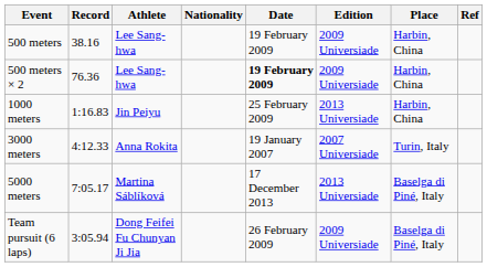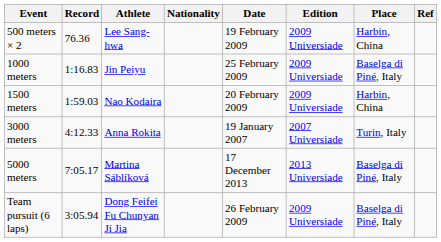 <table class="wikitable" style="font-size:95%; width: 95%;">
 <tr>
 <th>Event</th>
 <th>Record</th>
 <th>Athlete</th>
 <th>Nationality</th>
 <th>Date</th>
 <th>Edition</th>
 <th>Place</th>
 <th>Ref</th>
 </tr>
 <tr>
-<td>500 meters</td>
-<td>38.16</td>
-<td><a href='#'>Lee Sang-hwa</a></td>
-<td></td>
-<td>19 February 2009</td>
-<td><a href='#'>2009 Universiade</a></td>
-<td><a href='#'>Harbin</a>, China</td>
-<td></td>
-</tr>
-<tr>
 <td>500 meters × 2</td>
 <td>76.36</td>
 <td><a href='#'>Lee Sang-hwa</a></td>
 <td></td>
-<td><strong>19 February 2009</strong></td>
+<td>19 February 2009</td>
 <td><a href='#'>2009 Universiade</a></td>
 <td><a href='#'>Harbin</a>, China</td>
 <td></td>
 </tr>
 <tr>
 <td>1000 meters</td>
 <td>1:16.83</td>
 <td><a href='#'>Jin Peiyu</a></td>
 <td></td>
 <td>25 February 2009</td>
-<td><a href='#'>2013 Universiade</a></td>
+<td><a href='#'>2009 Universiade</a></td>
+<td><a href='#'>Baselga di Piné</a>, Italy</td>
+<td></td>
+</tr>
+<tr>
+<td>1500 meters</td>
+<td>1:59.03</td>
+<td><a href='#'>Nao Kodaira</a></td>
+<td></td>
+<td>20 February 2009</td>
+<td><a href='#'>2009 Universiade</a></td>
 <td><a href='#'>Harbin</a>, China</td>
 <td></td>
 </tr>
 <tr>
 <td>3000 meters</td>
 <td>4:12.33</td>
 <td><a href='#'>Anna Rokita</a></td>
 <td></td>
 <td>19 January 2007</td>
 <td><a href='#'>2007 Universiade</a></td>
 <td><a href='#'>Turin</a>, Italy</td>
 <td></td>
 </tr>
 <tr>
 <td>5000 meters</td>
 <td>7:05.17</td>
 <td><a href='#'>Martina Sáblíková</a></td>
 <td></td>
 <td>17 December 2013</td>
 <td><a href='#'>2013 Universiade</a></td>
 <td><a href='#'>Baselga di Piné</a>, Italy</td>
 <td></td>
 </tr>
 <tr>
 <td>Team pursuit (6 laps)</td>
 <td>3:05.94</td>
 <td><a href='#'>Dong Feifei</a><br><a href='#'>Fu Chunyan</a><br><a href='#'>Ji Jia</a></td>
 <td></td>
 <td>26 February 2009</td>
 <td><a href='#'>2009 Universiade</a></td>
 <td><a href='#'>Baselga di Piné</a>, Italy</td>
 <td></td>
 </tr>
 </table>
